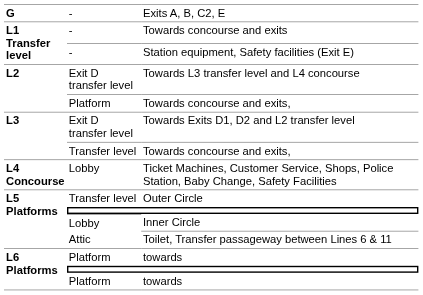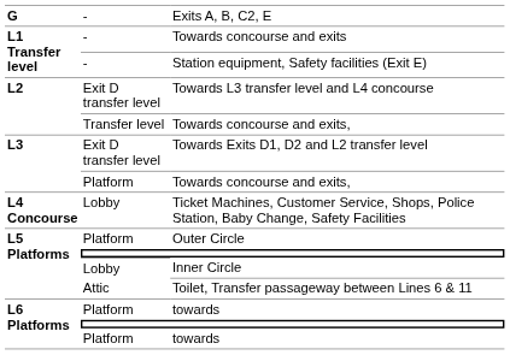 <table table border=0 cellspacing=0 cellpadding=3>
 <tr>
 <td style="border-top:solid 1px gray;" width=50 valign=top><strong>G</strong></td>
 <td style="border-top:solid 1px gray;" width=100 valign=top>-</td>
 <td style="border-top:solid 1px gray;" width=390 valign=top>Exits A, B, C2, E</td>
 </tr>
 <tr>
 <td style="border-top:solid 1px gray;" valign=top rowspan=2><strong>L1<br>Transfer level</strong></td>
 <td style="border-top:solid 1px gray;" valign=top>-</td>
 <td style="border-top:solid 1px gray;" valign=top>Towards concourse and exits</td>
 </tr>
 <tr>
 <td style="border-top:solid 1px gray;" valign=top>-</td>
 <td style="border-top:solid 1px gray;" valign=top>Station equipment, Safety facilities (Exit E)</td>
 </tr>
 <tr>
 <td style="border-top:solid 1px gray;" valign=top rowspan=2><strong>L2</strong></td>
 <td style="border-top:solid 1px gray;" valign=top>Exit D transfer level</td>
 <td style="border-top:solid 1px gray;" valign=top>Towards L3 transfer level and L4 concourse</td>
 </tr>
 <tr>
-<td style="border-top:solid 1px gray;">Platform </td>
+<td style="border-top:solid 1px gray;" valign=top>Transfer level</td>
 <td style="border-top:solid 1px gray;" valign=top>Towards concourse and exits, </td>
 </tr>
 <tr>
 <td style="border-top:solid 1px gray;" valign=top rowspan=2><strong>L3</strong></td>
 <td style="border-top:solid 1px gray;" valign=top>Exit D transfer level</td>
 <td style="border-top:solid 1px gray;" valign=top>Towards Exits D1, D2 and L2 transfer level</td>
 </tr>
 <tr>
-<td style="border-top:solid 1px gray;" valign=top>Transfer level</td>
+<td style="border-top:solid 1px gray;">Platform </td>
 <td style="border-top:solid 1px gray;" valign=top>Towards concourse and exits, </td>
 </tr>
 <tr>
 <td style="border-bottom:solid 0px gray; border-top:solid 1px gray;" valign=top width=50><strong>L4<br>Concourse</strong></td>
 <td style="border-bottom:solid 0px gray; border-top:solid 1px gray;" valign=top width=100>Lobby</td>
 <td style="border-bottom:solid 0px gray; border-top:solid 1px gray;" valign=top width=390>Ticket Machines, Customer Service, Shops, Police Station, Baby Change, Safety Facilities</td>
 </tr>
 <tr>
 <td style="border-top:solid 1px gray;" valign=top width=50 rowspan=4><strong>L5<br> Platforms</strong></td>
-<td style="border-top:solid 1px gray;" valign=top>Transfer level</td>
+<td style="border-top:solid 1px gray;">Platform </td>
 <td style="border-top:solid 1px gray;">  Outer Circle </td>
 </tr>
 <tr>
 <td style="border-top:solid 2px black;border-right:solid 2px black;border-left:solid 2px black;border-bottom:solid 2px black;text-align:center;" colspan=2></td>
 </tr>
 <tr>
 <td style="border-bottom:solid 0px gray; border-top:solid 1px gray;" valign=top width=100>Lobby</td>
 <td style="border-bottom:solid 1px gray;"> Inner Circle  </td>
 </tr>
 <tr>
 <td style="border-bottom:solid 0px gray;" valign=top width=100>Attic</td>
 <td style="border-bottom:solid 0px gray;" valign=top width=390>Toilet, Transfer passageway between Lines 6 & 11</td>
 </tr>
 <tr>
 <td style="border-top:solid 1px gray; border-bottom:solid 1px gray;" valign=top width=50 rowspan=3><strong>L6<br> Platforms</strong></td>
 <td style="border-top:solid 1px gray;">Platform </td>
 <td style="border-top:solid 1px gray;">  towards  </td>
 </tr>
 <tr>
 <td style="border-top:solid 2px black;border-right:solid 2px black;border-left:solid 2px black;border-bottom:solid 2px black;text-align:center;" colspan=2></td>
 </tr>
 <tr>
 <td style="border-bottom:solid 1px gray;">Platform </td>
 <td style="border-bottom:solid 1px gray;"> towards   </td>
 </tr>
 </table>
